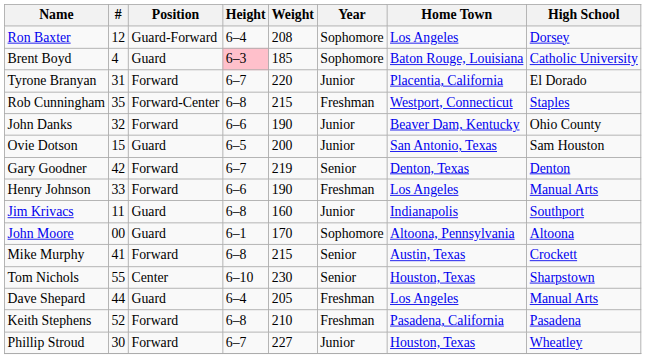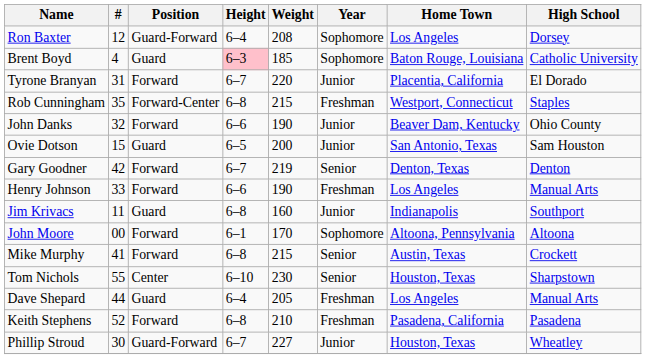 <table class="wikitable" style="text-align: left;">
 <tr>
 <th>Name</th>
 <th>#</th>
 <th>Position</th>
 <th>Height</th>
 <th>Weight</th>
 <th>Year</th>
 <th>Home Town</th>
 <th>High School</th>
 </tr>
 <tr>
 <td><a href='#'>Ron Baxter</a></td>
 <td>12</td>
 <td>Guard-Forward</td>
 <td>6–4</td>
 <td>208</td>
 <td>Sophomore</td>
 <td><a href='#'>Los Angeles</a></td>
 <td><a href='#'>Dorsey</a></td>
 </tr>
 <tr>
 <td>Brent Boyd</td>
 <td>4</td>
 <td>Guard</td>
 <td style="background: pink;">6–3</td>
 <td>185</td>
 <td>Sophomore</td>
 <td><a href='#'>Baton Rouge, Louisiana</a></td>
 <td><a href='#'>Catholic University</a></td>
 </tr>
 <tr>
 <td>Tyrone Branyan</td>
 <td>31</td>
 <td>Forward</td>
 <td>6–7</td>
 <td>220</td>
 <td>Junior</td>
 <td><a href='#'>Placentia, California</a></td>
 <td>El Dorado</td>
 </tr>
 <tr>
 <td>Rob Cunningham</td>
 <td>35</td>
 <td>Forward-Center</td>
 <td>6–8</td>
 <td>215</td>
 <td>Freshman</td>
 <td><a href='#'>Westport, Connecticut</a></td>
 <td><a href='#'>Staples</a></td>
 </tr>
 <tr>
 <td>John Danks</td>
 <td>32</td>
 <td>Forward</td>
 <td>6–6</td>
 <td>190</td>
 <td>Junior</td>
 <td><a href='#'>Beaver Dam, Kentucky</a></td>
 <td>Ohio County</td>
 </tr>
 <tr>
 <td>Ovie Dotson</td>
 <td>15</td>
 <td>Guard</td>
 <td>6–5</td>
 <td>200</td>
 <td>Junior</td>
 <td><a href='#'>San Antonio, Texas</a></td>
 <td>Sam Houston</td>
 </tr>
 <tr>
 <td>Gary Goodner</td>
 <td>42</td>
 <td>Forward</td>
 <td>6–7</td>
 <td>219</td>
 <td>Senior</td>
 <td><a href='#'>Denton, Texas</a></td>
 <td><a href='#'>Denton</a></td>
 </tr>
 <tr>
 <td>Henry Johnson</td>
 <td>33</td>
 <td>Forward</td>
 <td>6–6</td>
 <td>190</td>
 <td>Freshman</td>
 <td><a href='#'>Los Angeles</a></td>
 <td><a href='#'>Manual Arts</a></td>
 </tr>
 <tr>
 <td><a href='#'>Jim Krivacs</a></td>
 <td>11</td>
 <td>Guard</td>
 <td>6–8</td>
 <td>160</td>
 <td>Junior</td>
 <td><a href='#'>Indianapolis</a></td>
 <td><a href='#'>Southport</a></td>
 </tr>
 <tr>
 <td><a href='#'>John Moore</a></td>
 <td>00</td>
-<td>Guard</td>
+<td>Forward</td>
 <td>6–1</td>
 <td>170</td>
 <td>Sophomore</td>
 <td><a href='#'>Altoona, Pennsylvania</a></td>
 <td><a href='#'>Altoona</a></td>
 </tr>
 <tr>
 <td>Mike Murphy</td>
 <td>41</td>
 <td>Forward</td>
 <td>6–8</td>
 <td>215</td>
 <td>Senior</td>
 <td><a href='#'>Austin, Texas</a></td>
 <td><a href='#'>Crockett</a></td>
 </tr>
 <tr>
 <td>Tom Nichols</td>
 <td>55</td>
 <td>Center</td>
 <td>6–10</td>
 <td>230</td>
 <td>Senior</td>
 <td><a href='#'>Houston, Texas</a></td>
 <td><a href='#'>Sharpstown</a></td>
 </tr>
 <tr>
 <td>Dave Shepard</td>
 <td>44</td>
 <td>Guard</td>
 <td>6–4</td>
 <td>205</td>
 <td>Freshman</td>
 <td><a href='#'>Los Angeles</a></td>
 <td><a href='#'>Manual Arts</a></td>
 </tr>
 <tr>
 <td>Keith Stephens</td>
 <td>52</td>
 <td>Forward</td>
 <td>6–8</td>
 <td>210</td>
 <td>Freshman</td>
 <td><a href='#'>Pasadena, California</a></td>
 <td><a href='#'>Pasadena</a></td>
 </tr>
 <tr>
 <td>Phillip Stroud</td>
 <td>30</td>
-<td>Forward</td>
+<td>Guard-Forward</td>
 <td>6–7</td>
 <td>227</td>
 <td>Junior</td>
 <td><a href='#'>Houston, Texas</a></td>
 <td><a href='#'>Wheatley</a></td>
 </tr>
 <tr>
 </tr>
 </table>
